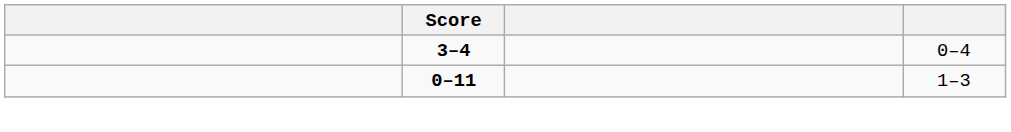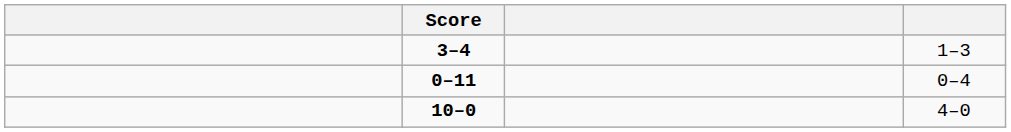 <table class="wikitable" style="text-align: center; ">
 <tr>
 <th align="right" width="270"></th>
 <th width="65">Score</th>
 <th align="left" width="270"></th>
 <th width="65"></th>
 </tr>
 <tr>
 <td align="left"></td>
 <td><strong>3–4</strong></td>
 <td align="left"><strong></strong></td>
-<td>0–4 <strong></strong></td>
+<td>1–3 <strong></strong></td>
 </tr>
 <tr>
 <td align="left"></td>
 <td><strong>0–11</strong></td>
 <td align="left"><strong></strong></td>
-<td>1–3 <strong></strong></td>
+<td>0–4 <strong></strong></td>
+</tr>
+<tr>
+<td align="left"><strong></strong></td>
+<td><strong>10–0</strong></td>
+<td align="left"></td>
+<td>4–0 <strong></strong></td>
 </tr>
 </table>
